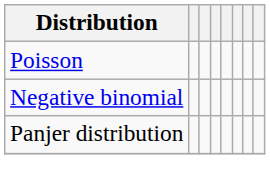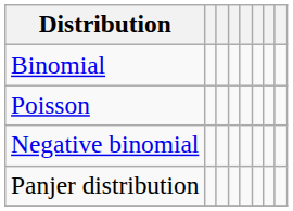 <table class="wikitable">
 <tr>
 <th class="hintergrundfarbe6">Distribution</th>
 <th class="hintergrundfarbe6"></th>
 <th class="hintergrundfarbe6"></th>
 <th class="hintergrundfarbe6"></th>
 <th class="hintergrundfarbe6"></th>
 <th class="hintergrundfarbe6"></th>
 <th class="hintergrundfarbe6"></th>
 <th class="hintergrundfarbe6"></th>
+</tr>
+<tr>
+<td><a href='#'>Binomial</a></td>
+<td></td>
+<td></td>
+<td></td>
+<td></td>
+<td></td>
+<td></td>
+<td></td>
 </tr>
 <tr>
 <td><a href='#'>Poisson</a></td>
 <td></td>
 <td></td>
 <td></td>
 <td></td>
 <td></td>
 <td></td>
 <td></td>
 </tr>
 <tr>
 <td><a href='#'>Negative binomial</a></td>
 <td></td>
 <td></td>
 <td></td>
 <td></td>
 <td></td>
 <td></td>
 <td></td>
 </tr>
 <tr>
 <td>Panjer distribution</td>
 <td></td>
 <td></td>
 <td></td>
 <td></td>
 <td></td>
 <td></td>
 <td></td>
 </tr>
 <tr>
 </tr>
 </table>
